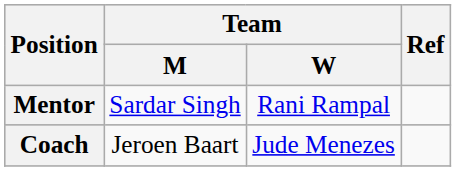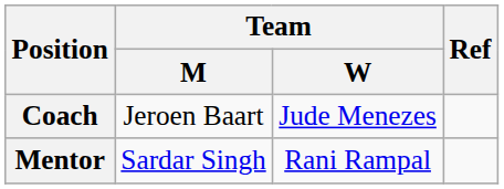 <table class="wikitable" style="text-align:center;">
 <tr>
 <th rowspan=2>Position</th>
 <th colspan=2>Team</th>
 <th rowspan=2>Ref</th>
 </tr>
 <tr>
 <th>M</th>
 <th>W</th>
 </tr>
 <tr>
+<th>Coach</th>
+<td> Jeroen Baart</td>
+<td> <a href='#'>Jude Menezes</a></td>
+<td></td>
+</tr>
+<tr>
 <th>Mentor</th>
 <td> <a href='#'>Sardar Singh</a></td>
 <td> <a href='#'>Rani Rampal</a></td>
 <td></td>
 </tr>
-<tr>
-<th>Coach</th>
-<td> Jeroen Baart</td>
-<td> <a href='#'>Jude Menezes</a></td>
-<td></td>
-</tr>
 </table>
